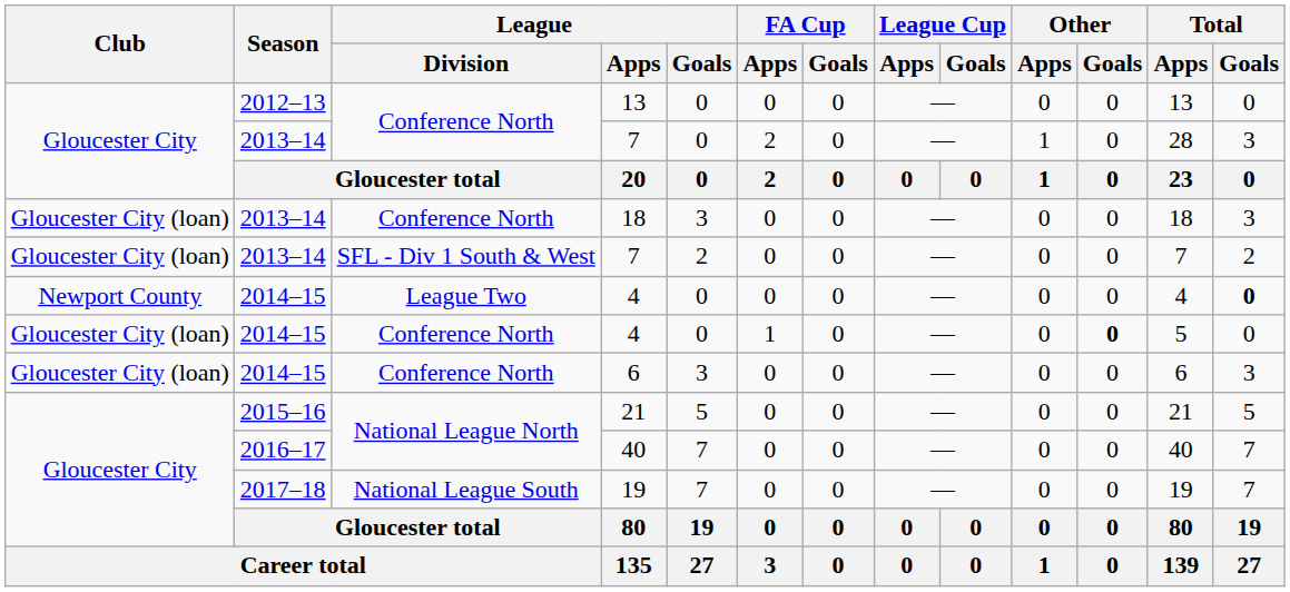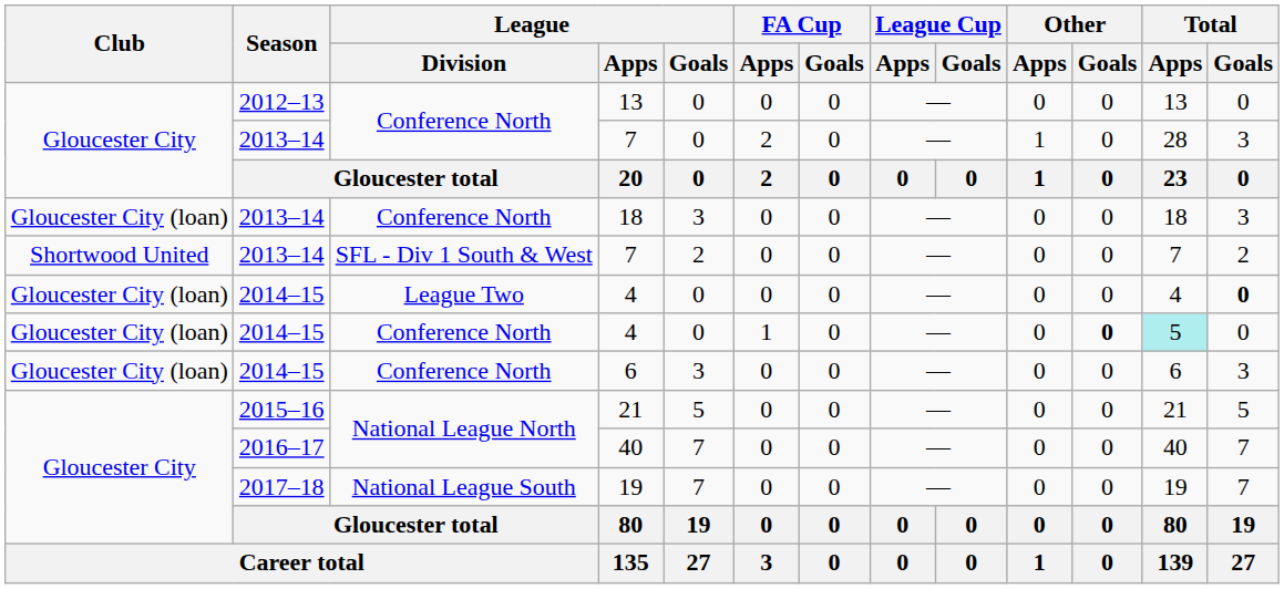 <table class="wikitable" style="text-align:center">
 <tr>
 <th rowspan="2">Club</th>
 <th rowspan="2">Season</th>
 <th colspan="3">League</th>
 <th colspan="2"><a href='#'>FA Cup</a></th>
 <th colspan="2"><a href='#'>League Cup</a></th>
 <th colspan="2">Other</th>
 <th colspan="2">Total</th>
 </tr>
 <tr>
 <th>Division</th>
 <th>Apps</th>
 <th>Goals</th>
 <th>Apps</th>
 <th>Goals</th>
 <th>Apps</th>
 <th>Goals</th>
 <th>Apps</th>
 <th>Goals</th>
 <th>Apps</th>
 <th>Goals</th>
 </tr>
 <tr>
 <td rowspan="3"><a href='#'>Gloucester City</a></td>
 <td><a href='#'>2012–13</a></td>
 <td rowspan="2"><a href='#'>Conference North</a></td>
 <td>13</td>
 <td>0</td>
 <td>0</td>
 <td>0</td>
 <td colspan="2">—</td>
 <td>0</td>
 <td>0</td>
 <td>13</td>
 <td>0</td>
 </tr>
 <tr>
 <td><a href='#'>2013–14</a></td>
 <td>7</td>
 <td>0</td>
 <td>2</td>
 <td>0</td>
 <td colspan="2">—</td>
 <td>1</td>
 <td>0</td>
 <td>28</td>
 <td>3</td>
 </tr>
 <tr>
 <th colspan="2">Gloucester total</th>
 <th>20</th>
 <th>0</th>
 <th>2</th>
 <th>0</th>
 <th>0</th>
 <th>0</th>
 <th>1</th>
 <th>0</th>
 <th>23</th>
 <th>0</th>
 </tr>
 <tr>
 <td><a href='#'>Gloucester City</a> (loan)</td>
 <td><a href='#'>2013–14</a></td>
 <td><a href='#'>Conference North</a></td>
 <td>18</td>
 <td>3</td>
 <td>0</td>
 <td>0</td>
 <td colspan="2">—</td>
 <td>0</td>
 <td>0</td>
 <td>18</td>
 <td>3</td>
 </tr>
 <tr>
-<td><a href='#'>Gloucester City</a> (loan)</td>
+<td><a href='#'>Shortwood United</a></td>
 <td><a href='#'>2013–14</a></td>
 <td><a href='#'>SFL - Div 1 South & West</a></td>
 <td>7</td>
 <td>2</td>
 <td>0</td>
 <td>0</td>
 <td colspan="2">—</td>
 <td>0</td>
 <td>0</td>
 <td>7</td>
 <td>2</td>
 </tr>
 <tr>
-<td><a href='#'>Newport County</a></td>
+<td><a href='#'>Gloucester City</a> (loan)</td>
 <td><a href='#'>2014–15</a></td>
 <td><a href='#'>League Two</a></td>
 <td>4</td>
 <td>0</td>
 <td>0</td>
 <td>0</td>
 <td colspan="2">—</td>
 <td>0</td>
 <td>0</td>
 <td>4</td>
 <td><strong>0</strong></td>
 </tr>
 <tr>
 <td><a href='#'>Gloucester City</a> (loan)</td>
 <td><a href='#'>2014–15</a></td>
 <td><a href='#'>Conference North</a></td>
 <td>4</td>
 <td>0</td>
 <td>1</td>
 <td>0</td>
 <td colspan="2">—</td>
 <td>0</td>
 <td><strong>0</strong></td>
-<td>5</td>
+<td style="background: paleturquoise;">5</td>
 <td>0</td>
 </tr>
 <tr>
 <td><a href='#'>Gloucester City</a> (loan)</td>
 <td><a href='#'>2014–15</a></td>
 <td><a href='#'>Conference North</a></td>
 <td>6</td>
 <td>3</td>
 <td>0</td>
 <td>0</td>
 <td colspan="2">—</td>
 <td>0</td>
 <td>0</td>
 <td>6</td>
 <td>3</td>
 </tr>
 <tr>
 <td rowspan="4"><a href='#'>Gloucester City</a></td>
 <td><a href='#'>2015–16</a></td>
 <td rowspan="2"><a href='#'>National League North</a></td>
 <td>21</td>
 <td>5</td>
 <td>0</td>
 <td>0</td>
 <td colspan="2">—</td>
 <td>0</td>
 <td>0</td>
 <td>21</td>
 <td>5</td>
 </tr>
 <tr>
 <td><a href='#'>2016–17</a></td>
 <td>40</td>
 <td>7</td>
 <td>0</td>
 <td>0</td>
 <td colspan="2">—</td>
 <td>0</td>
 <td>0</td>
 <td>40</td>
 <td>7</td>
 </tr>
 <tr>
 <td><a href='#'>2017–18</a></td>
 <td><a href='#'>National League South</a></td>
 <td>19</td>
 <td>7</td>
 <td>0</td>
 <td>0</td>
 <td colspan="2">—</td>
 <td>0</td>
 <td>0</td>
 <td>19</td>
 <td>7</td>
 </tr>
 <tr>
 <th colspan="2">Gloucester total</th>
 <th>80</th>
 <th>19</th>
 <th>0</th>
 <th>0</th>
 <th>0</th>
 <th>0</th>
 <th>0</th>
 <th>0</th>
 <th>80</th>
 <th>19</th>
 </tr>
 <tr>
 <th colspan="3">Career total</th>
 <th>135</th>
 <th>27</th>
 <th>3</th>
 <th>0</th>
 <th>0</th>
 <th>0</th>
 <th>1</th>
 <th>0</th>
 <th>139</th>
 <th>27</th>
 </tr>
 </table>
